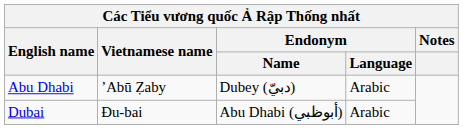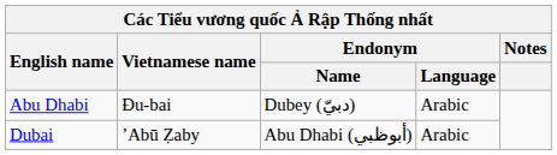 <table class="wikitable sortable">
 <tr>
 <th colspan="5"> <strong>Các Tiểu vương quốc Ả Rập Thống nhất</strong></th>
 </tr>
 <tr>
 <th rowspan="2">English name</th>
 <th rowspan="2">Vietnamese name</th>
 <th colspan="2">Endonym</th>
 <th>Notes</th>
 </tr>
 <tr>
 <th>Name</th>
 <th>Language</th>
 <th></th>
 </tr>
 <tr>
 <td><a href='#'>Abu Dhabi</a></td>
-<td>ʼAbū Ẓaby</td>
+<td>Đu-bai</td>
 <td>Dubey (دبيّ)</td>
 <td>Arabic</td>
 </tr>
 <tr>
 <td><a href='#'>Dubai</a></td>
-<td>Đu-bai</td>
+<td>ʼAbū Ẓaby</td>
 <td>Abu Dhabi (أبوظبي)</td>
 <td>Arabic</td>
 </tr>
 </table>
